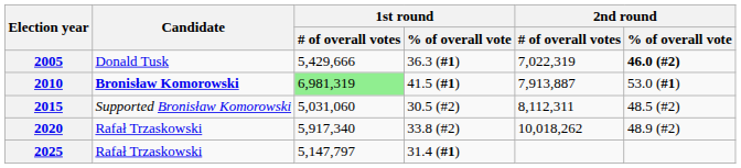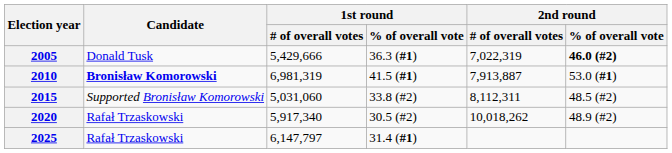 <table class=wikitable>
 <tr>
 <th rowspan=2>Election year</th>
 <th rowspan=2>Candidate</th>
 <th colspan=2>1st round</th>
 <th colspan=2>2nd round</th>
 </tr>
 <tr>
 <th># of overall votes</th>
 <th>% of overall vote</th>
 <th># of overall votes</th>
 <th>% of overall vote</th>
 </tr>
 <tr>
 <th><a href='#'>2005</a></th>
 <td><a href='#'>Donald Tusk</a></td>
 <td>5,429,666</td>
 <td>36.3 (<strong>#1</strong>)</td>
 <td>7,022,319</td>
 <td><strong>46.0 (#2)</strong></td>
 </tr>
 <tr>
 <th><a href='#'>2010</a></th>
 <td><strong><a href='#'>Bronisław Komorowski</a></strong></td>
-<td style="background: lightgreen;">6,981,319</td>
+<td>6,981,319</td>
 <td>41.5 (<strong>#1</strong>)</td>
 <td>7,913,887</td>
 <td>53.0 (<strong>#1</strong>)</td>
 </tr>
 <tr>
 <th><a href='#'>2015</a></th>
 <td><em>Supported <a href='#'>Bronisław Komorowski</a></em></td>
 <td>5,031,060</td>
-<td>30.5 (#2)</td>
+<td>33.8 (#2)</td>
 <td>8,112,311</td>
 <td>48.5 (#2)</td>
 </tr>
 <tr>
 <th><a href='#'>2020</a></th>
 <td><a href='#'>Rafał Trzaskowski</a></td>
 <td>5,917,340</td>
-<td>33.8 (#2)</td>
+<td>30.5 (#2)</td>
 <td>10,018,262</td>
 <td>48.9 (#2)</td>
 </tr>
 <tr>
 <th><a href='#'>2025</a></th>
 <td><a href='#'>Rafał Trzaskowski</a></td>
-<td>5,147,797</td>
+<td>6,147,797</td>
 <td>31.4 (<strong>#1</strong>)</td>
 <td></td>
 <td></td>
 </tr>
 </table>
